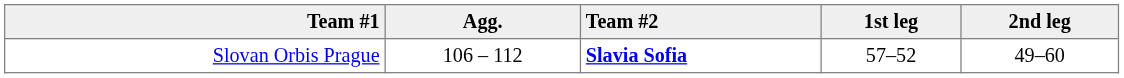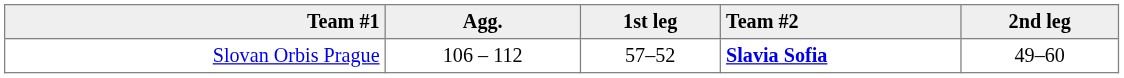 <table border=1 cellspacing=0 cellpadding=4 style="border-collapse: collapse;" width=70%>
 <tr bgcolor="efefef">
 <th align=right>Team #1</th>
 <th>Agg.</th>
+<th>1st leg</th>
 <th align=left>Team #2</th>
-<th>1st leg</th>
 <th>2nd leg</th>
 </tr>
 <tr>
 <td align=right><a href='#'>Slovan Orbis Prague</a> </td>
 <td align=center>106 – 112</td>
+<td align=center>57–52</td>
 <td> <strong><a href='#'>Slavia Sofia</a></strong></td>
-<td align=center>57–52</td>
 <td align=center>49–60</td>
 </tr>
 </table>
